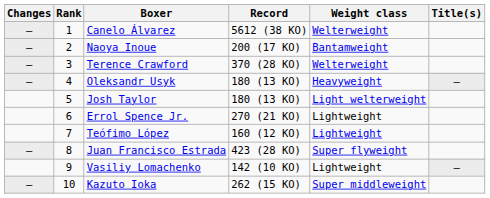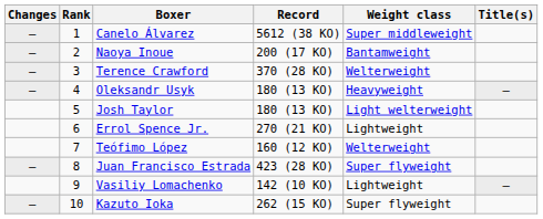 <table class="wikitable ">
 <tr>
 <th>Changes</th>
 <th>Rank</th>
 <th>Boxer</th>
 <th>Record</th>
 <th>Weight class</th>
 <th>Title(s)</th>
 </tr>
 <tr>
 <td align=center bgcolor=#ECECEC>–</td>
 <td align=center>1</td>
 <td><a href='#'>Canelo Álvarez</a></td>
 <td>5612 (38 KO)</td>
-<td><a href='#'>Welterweight</a></td>
+<td><a href='#'>Super middleweight</a></td>
 <td></td>
 </tr>
 <tr>
 <td align=center bgcolor=#ECECEC>–</td>
 <td align=center>2</td>
 <td><a href='#'>Naoya Inoue</a></td>
 <td>200 (17 KO)</td>
 <td><a href='#'>Bantamweight</a></td>
 <td></td>
 </tr>
 <tr>
 <td align=center bgcolor=#ECECEC>–</td>
 <td align=center>3</td>
 <td><a href='#'>Terence Crawford</a></td>
 <td>370 (28 KO)</td>
 <td><a href='#'>Welterweight</a></td>
 <td></td>
 </tr>
 <tr>
 <td align=center bgcolor=#ECECEC>–</td>
 <td align=center>4</td>
 <td><a href='#'>Oleksandr Usyk</a></td>
 <td>180 (13 KO)</td>
 <td><a href='#'>Heavyweight</a></td>
 <td align=center bgcolor=#ECECEC data-sort-value="Z">–</td>
 </tr>
 <tr>
 <td align=center></td>
 <td align=center>5</td>
 <td><a href='#'>Josh Taylor</a></td>
 <td>180 (13 KO)</td>
 <td><a href='#'>Light welterweight</a></td>
 <td></td>
 </tr>
 <tr>
 <td align=center></td>
 <td align=center>6</td>
 <td><a href='#'>Errol Spence Jr.</a></td>
 <td>270 (21 KO)</td>
 <td>Lightweight</td>
 <td></td>
 </tr>
 <tr>
 <td align=center></td>
 <td align=center>7</td>
 <td><a href='#'>Teófimo López</a></td>
 <td>160 (12 KO)</td>
-<td><a href='#'>Lightweight</a></td>
+<td><a href='#'>Welterweight</a></td>
 <td></td>
 </tr>
 <tr>
 <td align=center bgcolor=#ECECEC>–</td>
 <td align=center>8</td>
 <td><a href='#'>Juan Francisco Estrada</a></td>
 <td>423 (28 KO)</td>
 <td><a href='#'>Super flyweight</a></td>
 <td></td>
 </tr>
 <tr>
 <td align=center></td>
 <td align=center>9</td>
 <td><a href='#'>Vasiliy Lomachenko</a></td>
 <td>142 (10 KO)</td>
 <td>Lightweight</td>
 <td align=center bgcolor=#ECECEC data-sort-value="Z">–</td>
 </tr>
 <tr>
 <td align=center bgcolor=#ECECEC>–</td>
 <td align=center>10</td>
 <td><a href='#'>Kazuto Ioka</a></td>
 <td>262 (15 KO)</td>
-<td><a href='#'>Super middleweight</a></td>
+<td>Super flyweight</td>
 <td></td>
 </tr>
 </table>
